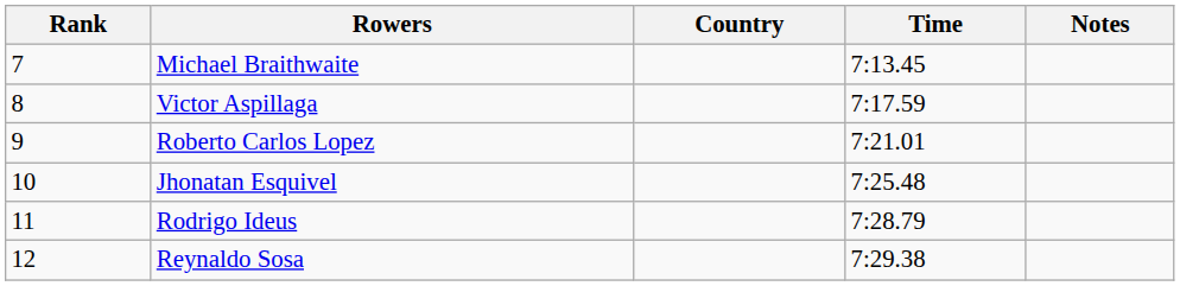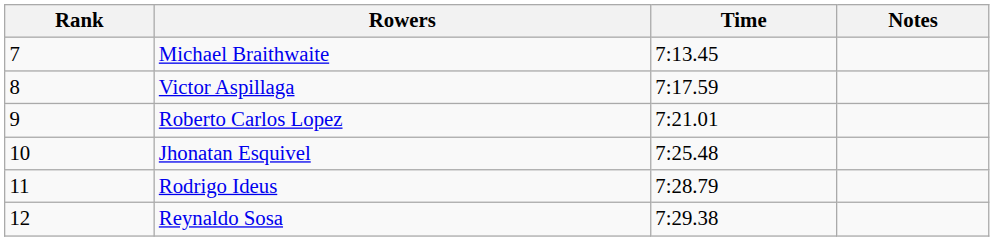 <table class="wikitable" width=60%>
 <tr>
 <th>Rank</th>
 <th>Rowers</th>
-<th>Country</th>
 <th>Time</th>
 <th>Notes</th>
 </tr>
 <tr>
 <td>7</td>
 <td><a href='#'>Michael Braithwaite</a></td>
-<td></td>
 <td>7:13.45</td>
 <td></td>
 </tr>
 <tr>
 <td>8</td>
 <td><a href='#'>Victor Aspillaga</a></td>
-<td></td>
 <td>7:17.59</td>
 <td></td>
 </tr>
 <tr>
 <td>9</td>
 <td><a href='#'>Roberto Carlos Lopez</a></td>
-<td></td>
 <td>7:21.01</td>
 <td></td>
 </tr>
 <tr>
 <td>10</td>
 <td><a href='#'>Jhonatan Esquivel</a></td>
-<td></td>
 <td>7:25.48</td>
 <td></td>
 </tr>
 <tr>
 <td>11</td>
 <td><a href='#'>Rodrigo Ideus</a></td>
-<td></td>
 <td>7:28.79</td>
 <td></td>
 </tr>
 <tr>
 <td>12</td>
 <td><a href='#'>Reynaldo Sosa</a></td>
-<td></td>
 <td>7:29.38</td>
 <td></td>
 </tr>
 </table>
